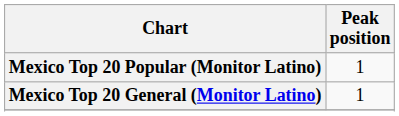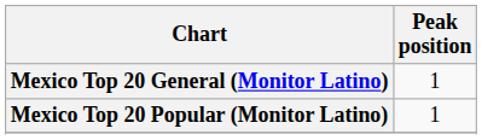 <table class="wikitable sortable">
 <tr>
 <th>Chart</th>
 <th>Peak<br>position</th>
 </tr>
 <tr>
-<th>Mexico Top 20 Popular (Monitor Latino)</th>
+<th>Mexico Top 20 General (<a href='#'>Monitor Latino</a>)</th>
 <td align="center">1</td>
 </tr>
 <tr>
-<th>Mexico Top 20 General (<a href='#'>Monitor Latino</a>)</th>
+<th>Mexico Top 20 Popular (Monitor Latino)</th>
 <td align="center">1</td>
 </tr>
 <tr>
 </tr>
 <tr>
 </tr>
 <tr>
 </tr>
 <tr>
 </tr>
 </table>
